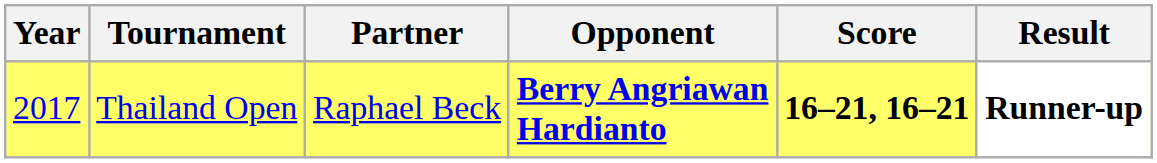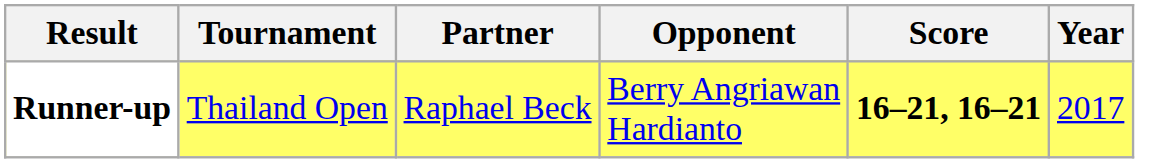 <table class="sortable wikitable" style="font-size: 90%;">
 <tr>
-<th>Year</th>
+<th>Result</th>
 <th>Tournament</th>
 <th>Partner</th>
 <th>Opponent</th>
 <th>Score</th>
-<th>Result</th>
+<th>Year</th>
 </tr>
 <tr style="background:#FFFF67">
-<td align="center"><a href='#'>2017</a></td>
+<td style="text-align:left; background:white"> <strong>Runner-up</strong></td>
 <td align="left"><a href='#'>Thailand Open</a></td>
 <td align="left"> <a href='#'>Raphael Beck</a></td>
-<td align="left"><strong> <a href='#'>Berry Angriawan</a><br> <a href='#'>Hardianto</a></strong></td>
+<td align="left"> <a href='#'>Berry Angriawan</a><br> <a href='#'>Hardianto</a></td>
 <td align="left"><strong>16–21, 16–21</strong></td>
-<td style="text-align:left; background:white"> <strong>Runner-up</strong></td>
+<td align="center"><a href='#'>2017</a></td>
 </tr>
 </table>
